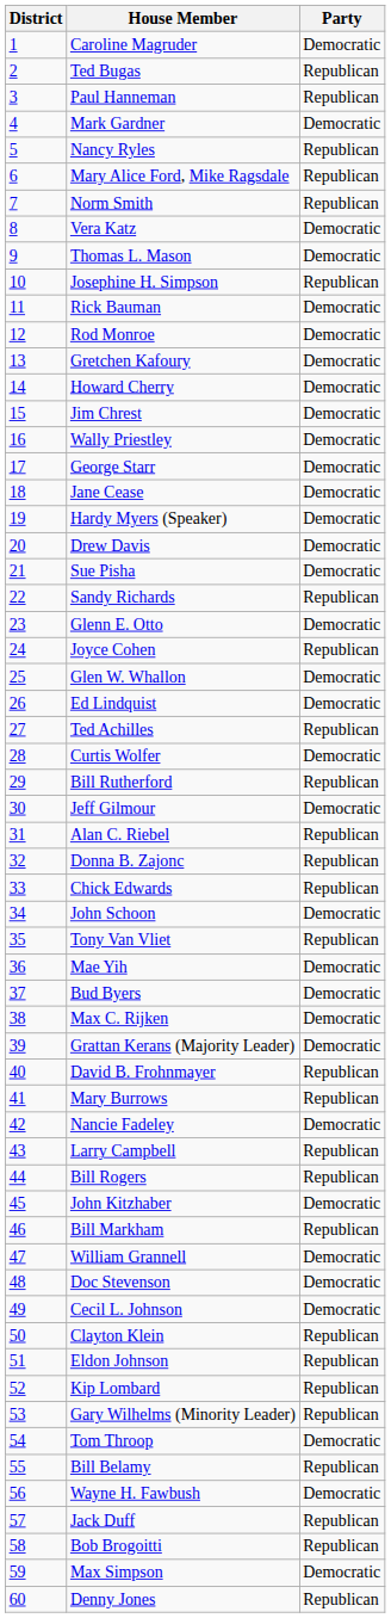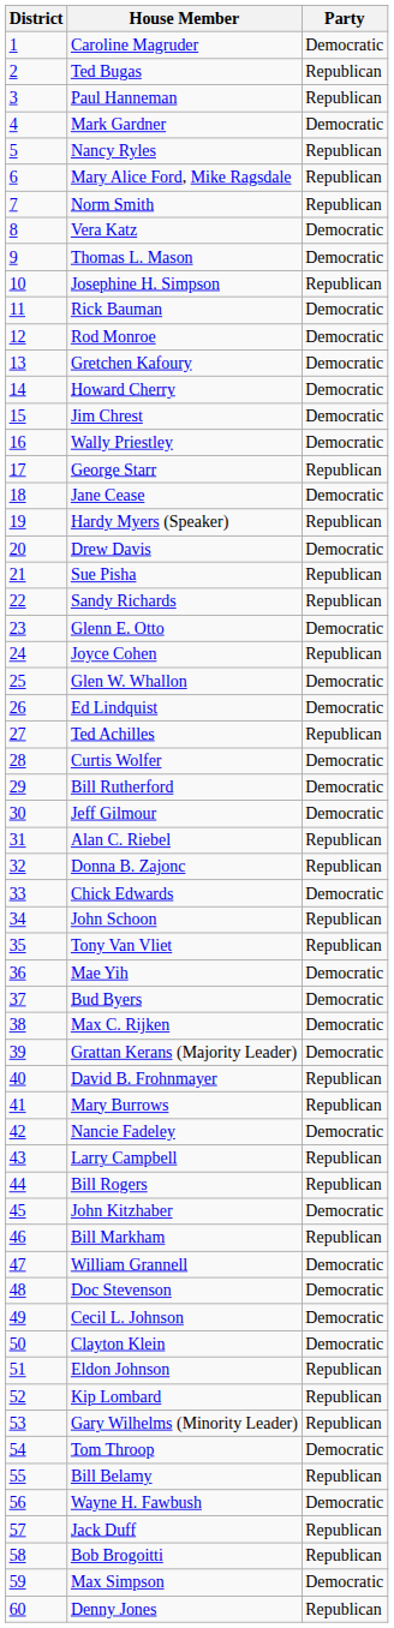 <table class="wikitable">
 <tr>
 <th>District</th>
 <th>House Member</th>
 <th>Party</th>
 </tr>
 <tr>
 <td><a href='#'>1</a></td>
 <td><a href='#'>Caroline Magruder</a></td>
 <td>Democratic</td>
 </tr>
 <tr>
 <td><a href='#'>2</a></td>
 <td><a href='#'>Ted Bugas</a></td>
 <td>Republican</td>
 </tr>
 <tr>
 <td><a href='#'>3</a></td>
 <td><a href='#'>Paul Hanneman</a></td>
 <td>Republican</td>
 </tr>
 <tr>
 <td><a href='#'>4</a></td>
 <td><a href='#'>Mark Gardner</a></td>
 <td>Democratic</td>
 </tr>
 <tr>
 <td><a href='#'>5</a></td>
 <td><a href='#'>Nancy Ryles</a></td>
 <td>Republican</td>
 </tr>
 <tr>
 <td><a href='#'>6</a></td>
 <td><a href='#'>Mary Alice Ford</a>, <a href='#'>Mike Ragsdale</a></td>
 <td>Republican</td>
 </tr>
 <tr>
 <td><a href='#'>7</a></td>
 <td><a href='#'>Norm Smith</a></td>
 <td>Republican</td>
 </tr>
 <tr>
 <td><a href='#'>8</a></td>
 <td><a href='#'>Vera Katz</a></td>
 <td>Democratic</td>
 </tr>
 <tr>
 <td><a href='#'>9</a></td>
 <td><a href='#'>Thomas L. Mason</a></td>
 <td>Democratic</td>
 </tr>
 <tr>
 <td><a href='#'>10</a></td>
 <td><a href='#'>Josephine H. Simpson</a></td>
 <td>Republican</td>
 </tr>
 <tr>
 <td><a href='#'>11</a></td>
 <td><a href='#'>Rick Bauman</a></td>
 <td>Democratic</td>
 </tr>
 <tr>
 <td><a href='#'>12</a></td>
 <td><a href='#'>Rod Monroe</a></td>
 <td>Democratic</td>
 </tr>
 <tr>
 <td><a href='#'>13</a></td>
 <td><a href='#'>Gretchen Kafoury</a></td>
 <td>Democratic</td>
 </tr>
 <tr>
 <td><a href='#'>14</a></td>
 <td><a href='#'>Howard Cherry</a></td>
 <td>Democratic</td>
 </tr>
 <tr>
 <td><a href='#'>15</a></td>
 <td><a href='#'>Jim Chrest</a></td>
 <td>Democratic</td>
 </tr>
 <tr>
 <td><a href='#'>16</a></td>
 <td><a href='#'>Wally Priestley</a></td>
 <td>Democratic</td>
 </tr>
 <tr>
 <td><a href='#'>17</a></td>
 <td><a href='#'>George Starr</a></td>
-<td>Democratic</td>
+<td>Republican</td>
 </tr>
 <tr>
 <td><a href='#'>18</a></td>
 <td><a href='#'>Jane Cease</a></td>
 <td>Democratic</td>
 </tr>
 <tr>
 <td><a href='#'>19</a></td>
 <td><a href='#'>Hardy Myers</a> (Speaker)</td>
-<td>Democratic</td>
+<td>Republican</td>
 </tr>
 <tr>
 <td><a href='#'>20</a></td>
 <td><a href='#'>Drew Davis</a></td>
 <td>Democratic</td>
 </tr>
 <tr>
 <td><a href='#'>21</a></td>
 <td><a href='#'>Sue Pisha</a></td>
-<td>Democratic</td>
+<td>Republican</td>
 </tr>
 <tr>
 <td><a href='#'>22</a></td>
 <td><a href='#'>Sandy Richards</a></td>
 <td>Republican</td>
 </tr>
 <tr>
 <td><a href='#'>23</a></td>
 <td><a href='#'>Glenn E. Otto</a></td>
 <td>Democratic</td>
 </tr>
 <tr>
 <td><a href='#'>24</a></td>
 <td><a href='#'>Joyce Cohen</a></td>
 <td>Republican</td>
 </tr>
 <tr>
 <td><a href='#'>25</a></td>
 <td><a href='#'>Glen W. Whallon</a></td>
 <td>Democratic</td>
 </tr>
 <tr>
 <td><a href='#'>26</a></td>
 <td><a href='#'>Ed Lindquist</a></td>
 <td>Democratic</td>
 </tr>
 <tr>
 <td><a href='#'>27</a></td>
 <td><a href='#'>Ted Achilles</a></td>
 <td>Republican</td>
 </tr>
 <tr>
 <td><a href='#'>28</a></td>
 <td><a href='#'>Curtis Wolfer</a></td>
 <td>Democratic</td>
 </tr>
 <tr>
 <td><a href='#'>29</a></td>
 <td><a href='#'>Bill Rutherford</a></td>
-<td>Republican</td>
+<td>Democratic</td>
 </tr>
 <tr>
 <td><a href='#'>30</a></td>
 <td><a href='#'>Jeff Gilmour</a></td>
 <td>Democratic</td>
 </tr>
 <tr>
 <td><a href='#'>31</a></td>
 <td><a href='#'>Alan C. Riebel</a></td>
 <td>Republican</td>
 </tr>
 <tr>
 <td><a href='#'>32</a></td>
 <td><a href='#'>Donna B. Zajonc</a></td>
 <td>Republican</td>
 </tr>
 <tr>
 <td><a href='#'>33</a></td>
 <td><a href='#'>Chick Edwards</a></td>
-<td>Republican</td>
+<td>Democratic</td>
 </tr>
 <tr>
 <td><a href='#'>34</a></td>
 <td><a href='#'>John Schoon</a></td>
-<td>Democratic</td>
+<td>Republican</td>
 </tr>
 <tr>
 <td><a href='#'>35</a></td>
 <td><a href='#'>Tony Van Vliet</a></td>
 <td>Republican</td>
 </tr>
 <tr>
 <td><a href='#'>36</a></td>
 <td><a href='#'>Mae Yih</a></td>
 <td>Democratic</td>
 </tr>
 <tr>
 <td><a href='#'>37</a></td>
 <td><a href='#'>Bud Byers</a></td>
 <td>Democratic</td>
 </tr>
 <tr>
 <td><a href='#'>38</a></td>
 <td><a href='#'>Max C. Rijken</a></td>
 <td>Democratic</td>
 </tr>
 <tr>
 <td><a href='#'>39</a></td>
 <td><a href='#'>Grattan Kerans</a> (Majority Leader)</td>
 <td>Democratic</td>
 </tr>
 <tr>
 <td><a href='#'>40</a></td>
 <td><a href='#'>David B. Frohnmayer</a></td>
 <td>Republican</td>
 </tr>
 <tr>
 <td><a href='#'>41</a></td>
 <td><a href='#'>Mary Burrows</a></td>
 <td>Republican</td>
 </tr>
 <tr>
 <td><a href='#'>42</a></td>
 <td><a href='#'>Nancie Fadeley</a></td>
 <td>Democratic</td>
 </tr>
 <tr>
 <td><a href='#'>43</a></td>
 <td><a href='#'>Larry Campbell</a></td>
 <td>Republican</td>
 </tr>
 <tr>
 <td><a href='#'>44</a></td>
 <td><a href='#'>Bill Rogers</a></td>
 <td>Republican</td>
 </tr>
 <tr>
 <td><a href='#'>45</a></td>
 <td><a href='#'>John Kitzhaber</a></td>
 <td>Democratic</td>
 </tr>
 <tr>
 <td><a href='#'>46</a></td>
 <td><a href='#'>Bill Markham</a></td>
 <td>Republican</td>
 </tr>
 <tr>
 <td><a href='#'>47</a></td>
 <td><a href='#'>William Grannell</a></td>
 <td>Democratic</td>
 </tr>
 <tr>
 <td><a href='#'>48</a></td>
 <td><a href='#'>Doc Stevenson</a></td>
 <td>Democratic</td>
 </tr>
 <tr>
 <td><a href='#'>49</a></td>
 <td><a href='#'>Cecil L. Johnson</a></td>
 <td>Democratic</td>
 </tr>
 <tr>
 <td><a href='#'>50</a></td>
 <td><a href='#'>Clayton Klein</a></td>
-<td>Republican</td>
+<td>Democratic</td>
 </tr>
 <tr>
 <td><a href='#'>51</a></td>
 <td><a href='#'>Eldon Johnson</a></td>
 <td>Republican</td>
 </tr>
 <tr>
 <td><a href='#'>52</a></td>
 <td><a href='#'>Kip Lombard</a></td>
 <td>Republican</td>
 </tr>
 <tr>
 <td><a href='#'>53</a></td>
 <td><a href='#'>Gary Wilhelms</a> (Minority Leader)</td>
 <td>Republican</td>
 </tr>
 <tr>
 <td><a href='#'>54</a></td>
 <td><a href='#'>Tom Throop</a></td>
 <td>Democratic</td>
 </tr>
 <tr>
 <td><a href='#'>55</a></td>
 <td><a href='#'>Bill Belamy</a></td>
 <td>Republican</td>
 </tr>
 <tr>
 <td><a href='#'>56</a></td>
 <td><a href='#'>Wayne H. Fawbush</a></td>
 <td>Democratic</td>
 </tr>
 <tr>
 <td><a href='#'>57</a></td>
 <td><a href='#'>Jack Duff</a></td>
 <td>Republican</td>
 </tr>
 <tr>
 <td><a href='#'>58</a></td>
 <td><a href='#'>Bob Brogoitti</a></td>
 <td>Republican</td>
 </tr>
 <tr>
 <td><a href='#'>59</a></td>
 <td><a href='#'>Max Simpson</a></td>
 <td>Democratic</td>
 </tr>
 <tr>
 <td><a href='#'>60</a></td>
 <td><a href='#'>Denny Jones</a></td>
 <td>Republican</td>
 </tr>
 </table>
